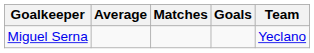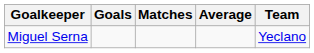 <table class="wikitable sortable" class="wikitable">
 <tr style="background:#ccc; text-align:center;">
 <th>Goalkeeper</th>
+<th>Goals</th>
+<th>Matches</th>
 <th>Average</th>
-<th>Matches</th>
-<th>Goals</th>
 <th>Team</th>
 </tr>
 <tr>
 <td> <a href='#'>Miguel Serna</a></td>
 <td></td>
 <td></td>
 <td></td>
 <td><a href='#'>Yeclano</a></td>
 </tr>
 </table>
